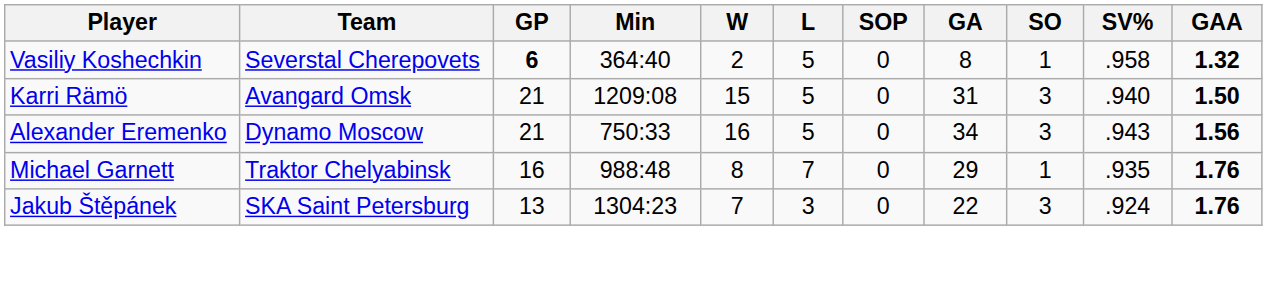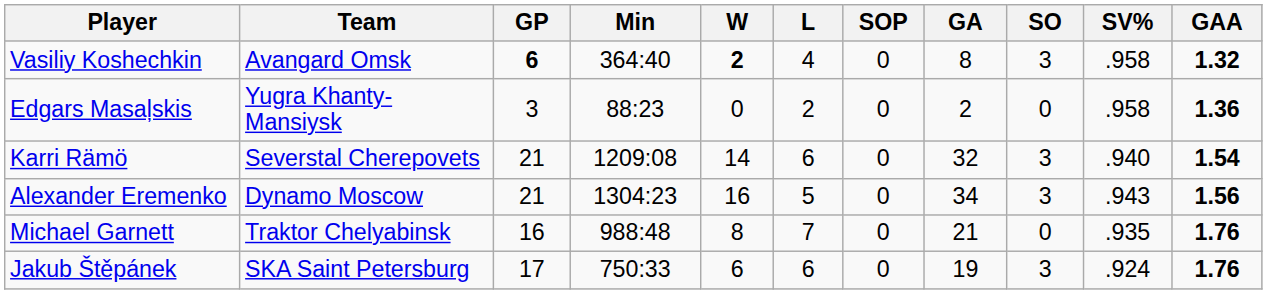 <table class="wikitable sortable" style="text-align:center;">
 <tr>
 <th style="width: 12em;">Player</th>
 <th style="width: 13em;">Team</th>
 <th style="width: 3.5em;">GP</th>
 <th style="width: 6em;">Min</th>
 <th style="width: 3.5em;">W</th>
 <th style="width: 3.5em;">L</th>
 <th style="width: 3.5em;">SOP</th>
 <th style="width: 4em;">GA</th>
 <th style="width: 3.5em;">SO</th>
 <th style="width: 4em;">SV%</th>
 <th style="width: 4em;">GAA</th>
 </tr>
 <tr>
 <td align="left"><a href='#'>Vasiliy Koshechkin</a></td>
-<td align="left"><a href='#'>Severstal Cherepovets</a></td>
+<td align="left"><a href='#'>Avangard Omsk</a></td>
 <td><strong>6</strong></td>
 <td>364:40</td>
-<td>2</td>
-<td>5</td>
+<td><strong>2</strong></td>
+<td>4</td>
 <td>0</td>
 <td>8</td>
-<td>1</td>
+<td>3</td>
 <td>.958</td>
 <td><strong>1.32</strong></td>
 </tr>
 <tr>
+<td align="left"><a href='#'>Edgars Masaļskis</a></td>
+<td align="left"><a href='#'>Yugra Khanty-Mansiysk</a></td>
+<td>3</td>
+<td>88:23</td>
+<td>0</td>
+<td>2</td>
+<td>0</td>
+<td>2</td>
+<td>0</td>
+<td>.958</td>
+<td><strong>1.36</strong></td>
+</tr>
+<tr>
 <td align="left"><a href='#'>Karri Rämö</a></td>
-<td align="left"><a href='#'>Avangard Omsk</a></td>
+<td align="left"><a href='#'>Severstal Cherepovets</a></td>
 <td>21</td>
 <td>1209:08</td>
-<td>15</td>
-<td>5</td>
+<td>14</td>
+<td>6</td>
 <td>0</td>
-<td>31</td>
+<td>32</td>
 <td>3</td>
 <td>.940</td>
-<td><strong>1.50</strong></td>
+<td><strong>1.54</strong></td>
 </tr>
 <tr>
 <td align="left"><a href='#'>Alexander Eremenko</a></td>
 <td align="left"><a href='#'>Dynamo Moscow</a></td>
 <td>21</td>
-<td>750:33</td>
+<td>1304:23</td>
 <td>16</td>
 <td>5</td>
 <td>0</td>
 <td>34</td>
 <td>3</td>
 <td>.943</td>
 <td><strong>1.56</strong></td>
 </tr>
 <tr>
 <td align="left"><a href='#'>Michael Garnett</a></td>
 <td align="left"><a href='#'>Traktor Chelyabinsk</a></td>
 <td>16</td>
 <td>988:48</td>
 <td>8</td>
 <td>7</td>
 <td>0</td>
-<td>29</td>
-<td>1</td>
+<td>21</td>
+<td>0</td>
 <td>.935</td>
 <td><strong>1.76</strong></td>
 </tr>
 <tr>
 <td align="left"><a href='#'>Jakub Štěpánek</a></td>
 <td align="left"><a href='#'>SKA Saint Petersburg</a></td>
-<td>13</td>
-<td>1304:23</td>
-<td>7</td>
-<td>3</td>
+<td>17</td>
+<td>750:33</td>
+<td>6</td>
+<td>6</td>
 <td>0</td>
-<td>22</td>
+<td>19</td>
 <td>3</td>
 <td>.924</td>
 <td><strong>1.76</strong></td>
 </tr>
 </table>
